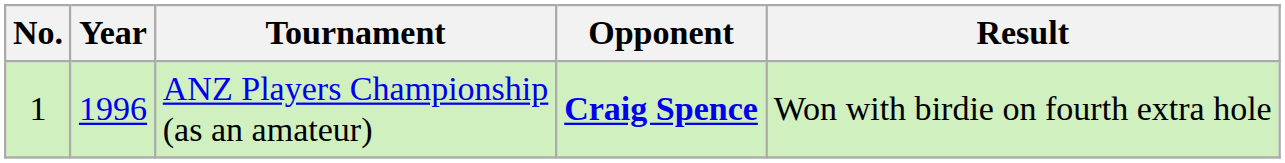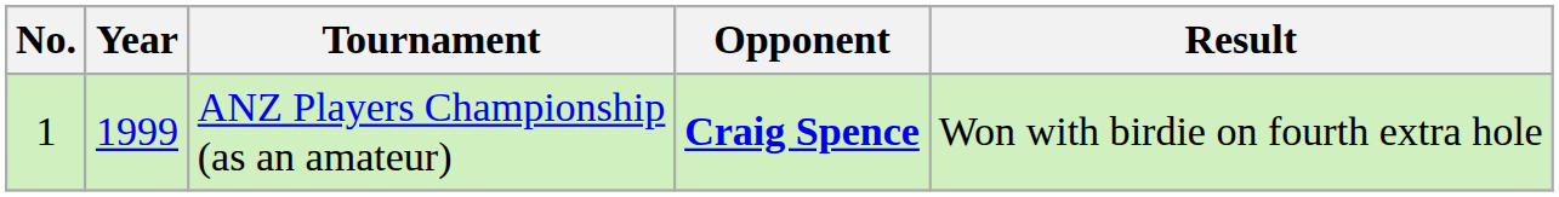 <table class="wikitable" style="font-size:95%;">
 <tr>
 <th>No.</th>
 <th>Year</th>
 <th>Tournament</th>
 <th>Opponent</th>
 <th>Result</th>
 </tr>
 <tr style="background:#D0F0C0;">
 <td align=center>1</td>
-<td><a href='#'>1996</a></td>
+<td><a href='#'>1999</a></td>
 <td><a href='#'>ANZ Players Championship</a><br>(as an amateur)</td>
 <td><strong> <a href='#'>Craig Spence</a></strong></td>
 <td>Won with birdie on fourth extra hole</td>
 </tr>
 </table>
